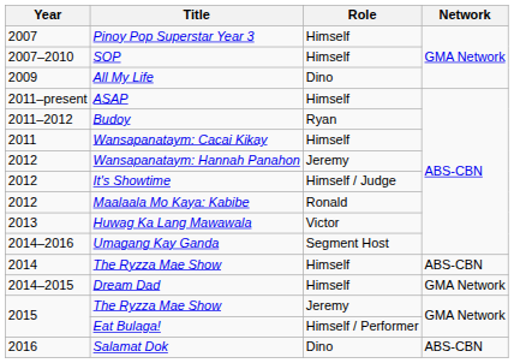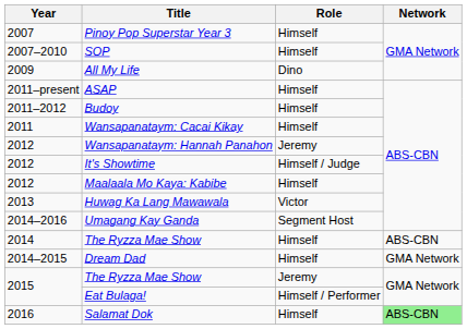 <table class="wikitable">
 <tr>
 <th>Year</th>
 <th>Title</th>
 <th>Role</th>
 <th>Network</th>
 </tr>
 <tr>
 <td>2007</td>
 <td><em><a href='#'>Pinoy Pop Superstar Year 3</a></em></td>
 <td>Himself</td>
 <td rowspan=3><a href='#'>GMA Network</a></td>
 </tr>
 <tr>
 <td>2007–2010</td>
 <td><em><a href='#'>SOP</a></em></td>
 <td>Himself</td>
 </tr>
 <tr>
 <td>2009</td>
 <td><em><a href='#'>All My Life</a></em></td>
 <td>Dino</td>
 </tr>
 <tr>
 <td>2011–present</td>
 <td><em><a href='#'>ASAP</a></em></td>
 <td>Himself</td>
 <td rowspan=8><a href='#'>ABS-CBN</a></td>
 </tr>
 <tr>
 <td>2011–2012</td>
 <td><em><a href='#'>Budoy</a></em></td>
-<td>Ryan</td>
+<td>Himself</td>
 </tr>
 <tr>
 <td>2011</td>
 <td><em><a href='#'> Wansapanataym: Cacai Kikay</a></em></td>
 <td>Himself</td>
 </tr>
 <tr>
 <td>2012</td>
 <td><em><a href='#'> Wansapanataym: Hannah Panahon</a></em></td>
 <td>Jeremy</td>
 </tr>
 <tr>
 <td>2012</td>
 <td><em><a href='#'>It's Showtime</a></em></td>
 <td>Himself / Judge</td>
 </tr>
 <tr>
 <td>2012</td>
 <td><em><a href='#'> Maalaala Mo Kaya: Kabibe</a></em></td>
-<td>Ronald</td>
+<td>Himself</td>
 </tr>
 <tr>
 <td>2013</td>
 <td><em><a href='#'>Huwag Ka Lang Mawawala</a></em></td>
 <td>Victor</td>
 </tr>
 <tr>
 <td>2014–2016</td>
 <td><em> <a href='#'>Umagang Kay Ganda</a></em></td>
 <td>Segment Host</td>
 </tr>
 <tr>
 <td>2014</td>
 <td><em><a href='#'>The Ryzza Mae Show</a></em></td>
 <td>Himself</td>
 <td>ABS-CBN</td>
 </tr>
 <tr>
 <td>2014–2015</td>
 <td><em><a href='#'>Dream Dad</a></em></td>
 <td>Himself</td>
 <td>GMA Network</td>
 </tr>
 <tr>
 <td rowspan="2">2015</td>
 <td><em><a href='#'>The Ryzza Mae Show</a></em></td>
 <td>Jeremy</td>
 <td rowspan=2>GMA Network</td>
 </tr>
 <tr>
 <td><em><a href='#'>Eat Bulaga!</a></em></td>
 <td>Himself / Performer</td>
 </tr>
 <tr>
 <td>2016</td>
 <td><em><a href='#'>Salamat Dok</a></em></td>
-<td>Dino</td>
-<td>ABS-CBN</td>
+<td>Himself</td>
+<td style="background: lightgreen;">ABS-CBN</td>
 </tr>
 </table>
